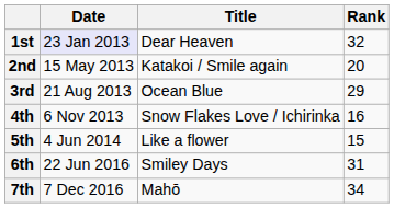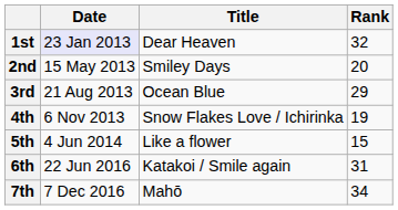 <table class="wikitable">
 <tr>
 <th></th>
 <th>Date</th>
 <th>Title</th>
 <th>Rank</th>
 </tr>
 <tr>
 <th>1st</th>
 <td style="background: lavender;">23 Jan 2013</td>
 <td>Dear Heaven</td>
 <td>32</td>
 </tr>
 <tr>
 <th>2nd</th>
 <td>15 May 2013</td>
-<td>Katakoi / Smile again</td>
+<td>Smiley Days</td>
 <td>20</td>
 </tr>
 <tr>
 <th>3rd</th>
 <td>21 Aug 2013</td>
 <td>Ocean Blue</td>
 <td>29</td>
 </tr>
 <tr>
 <th>4th</th>
 <td>6 Nov 2013</td>
 <td>Snow Flakes Love / Ichirinka</td>
-<td>16</td>
+<td>19</td>
 </tr>
 <tr>
 <th>5th</th>
 <td>4 Jun 2014</td>
 <td>Like a flower</td>
 <td>15</td>
 </tr>
 <tr>
 <th>6th</th>
 <td>22 Jun 2016</td>
-<td>Smiley Days</td>
+<td>Katakoi / Smile again</td>
 <td>31</td>
 </tr>
 <tr>
 <th>7th</th>
 <td>7 Dec 2016</td>
 <td>Mahō</td>
 <td>34</td>
 </tr>
 </table>
